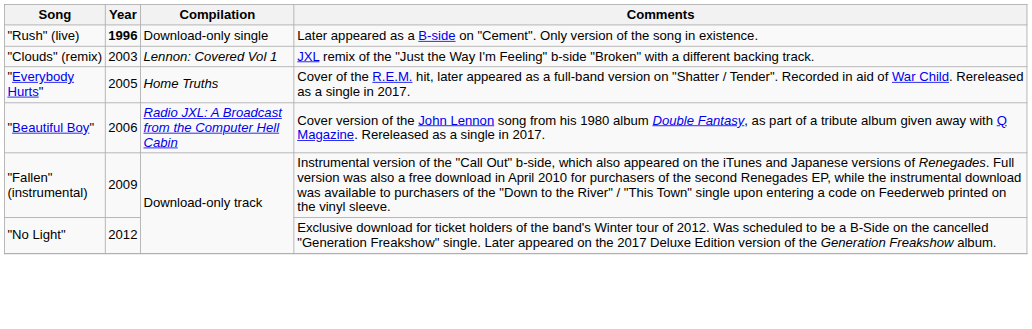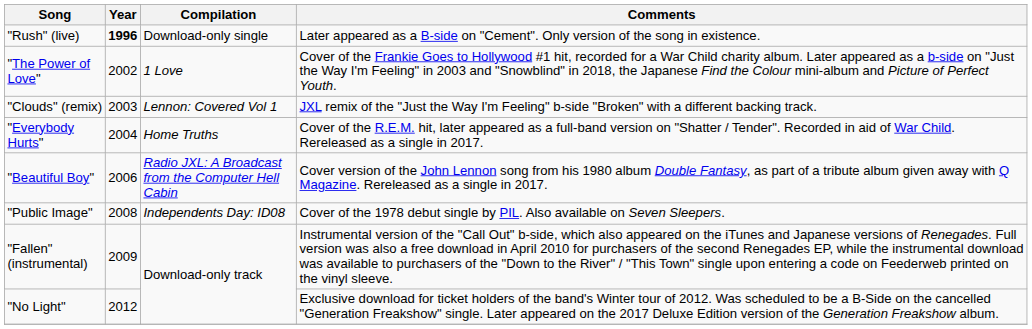 <table class="wikitable">
 <tr>
 <th>Song</th>
 <th>Year</th>
 <th>Compilation</th>
 <th>Comments</th>
 </tr>
 <tr>
 <td>"Rush" (live)</td>
 <td><strong>1996</strong></td>
 <td>Download-only single</td>
 <td>Later appeared as a <a href='#'>B-side</a> on "Cement". Only version of the song in existence.</td>
 </tr>
 <tr>
+<td>"<a href='#'>The Power of Love</a>"</td>
+<td>2002</td>
+<td><em>1 Love</em></td>
+<td>Cover of the <a href='#'>Frankie Goes to Hollywood</a> #1 hit, recorded for a War Child charity album. Later appeared as a <a href='#'>b-side</a> on "Just the Way I'm Feeling" in 2003 and "Snowblind" in 2018, the Japanese <em>Find the Colour</em> mini-album and <em>Picture of Perfect Youth</em>.</td>
+</tr>
+<tr>
 <td>"Clouds" (remix)</td>
 <td>2003</td>
 <td><em>Lennon: Covered Vol 1</em></td>
 <td><a href='#'>JXL</a> remix of the "Just the Way I'm Feeling" b-side "Broken" with a different backing track.</td>
 </tr>
 <tr>
 <td>"<a href='#'>Everybody Hurts</a>"</td>
-<td>2005</td>
+<td>2004</td>
 <td><em>Home Truths</em></td>
 <td>Cover of the <a href='#'>R.E.M.</a> hit, later appeared as a full-band version on "Shatter / Tender". Recorded in aid of <a href='#'>War Child</a>. Rereleased as a single in 2017.</td>
 </tr>
 <tr>
 <td>"<a href='#'>Beautiful Boy</a>"</td>
 <td>2006</td>
 <td><em><a href='#'>Radio JXL: A Broadcast from the Computer Hell Cabin</a></em></td>
 <td>Cover version of the <a href='#'>John Lennon</a> song from his 1980 album <em><a href='#'>Double Fantasy</a></em>, as part of a tribute album given away with <a href='#'>Q Magazine</a>. Rereleased as a single in 2017.</td>
+</tr>
+<tr>
+<td>"Public Image"</td>
+<td>2008</td>
+<td><em>Independents Day: ID08</em></td>
+<td>Cover of the 1978 debut single by <a href='#'>PIL</a>. Also available on <em>Seven Sleepers</em>.</td>
 </tr>
 <tr>
 <td>"Fallen" (instrumental)</td>
 <td>2009</td>
 <td rowspan=2>Download-only track</td>
 <td>Instrumental version of the "Call Out" b-side, which also appeared on the iTunes and Japanese versions of <em>Renegades</em>. Full version was also a free download in April 2010 for purchasers of the second Renegades EP, while the instrumental download was available to purchasers of the "Down to the River" / "This Town" single upon entering a code on Feederweb printed on the vinyl sleeve.</td>
 </tr>
 <tr>
 <td>"No Light"</td>
 <td>2012</td>
 <td>Exclusive download for ticket holders of the band's Winter tour of 2012. Was scheduled to be a B-Side on the cancelled "Generation Freakshow" single. Later appeared on the 2017 Deluxe Edition version of the <em>Generation Freakshow</em> album.</td>
 </tr>
 <tr>
 </tr>
 </table>
